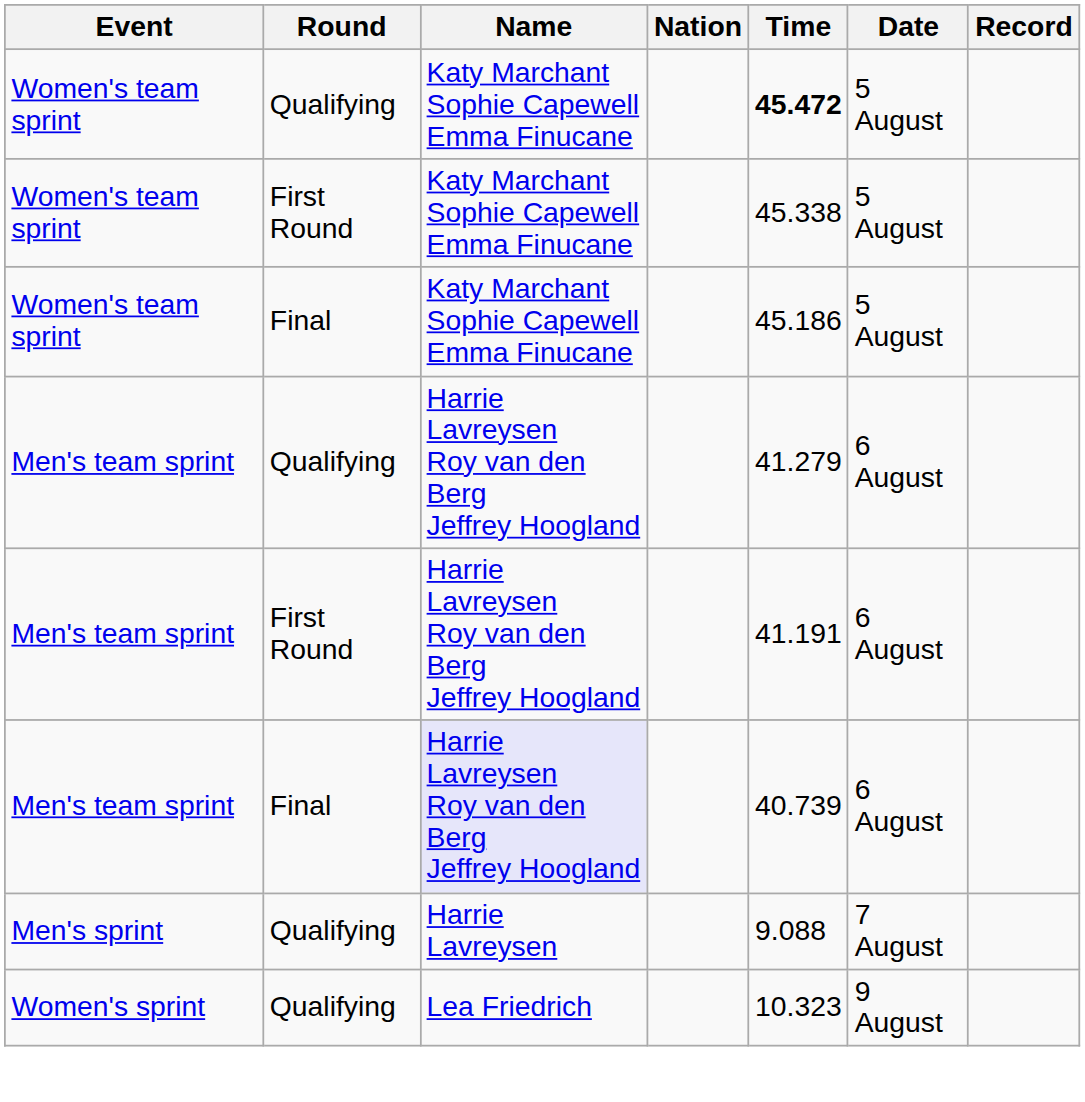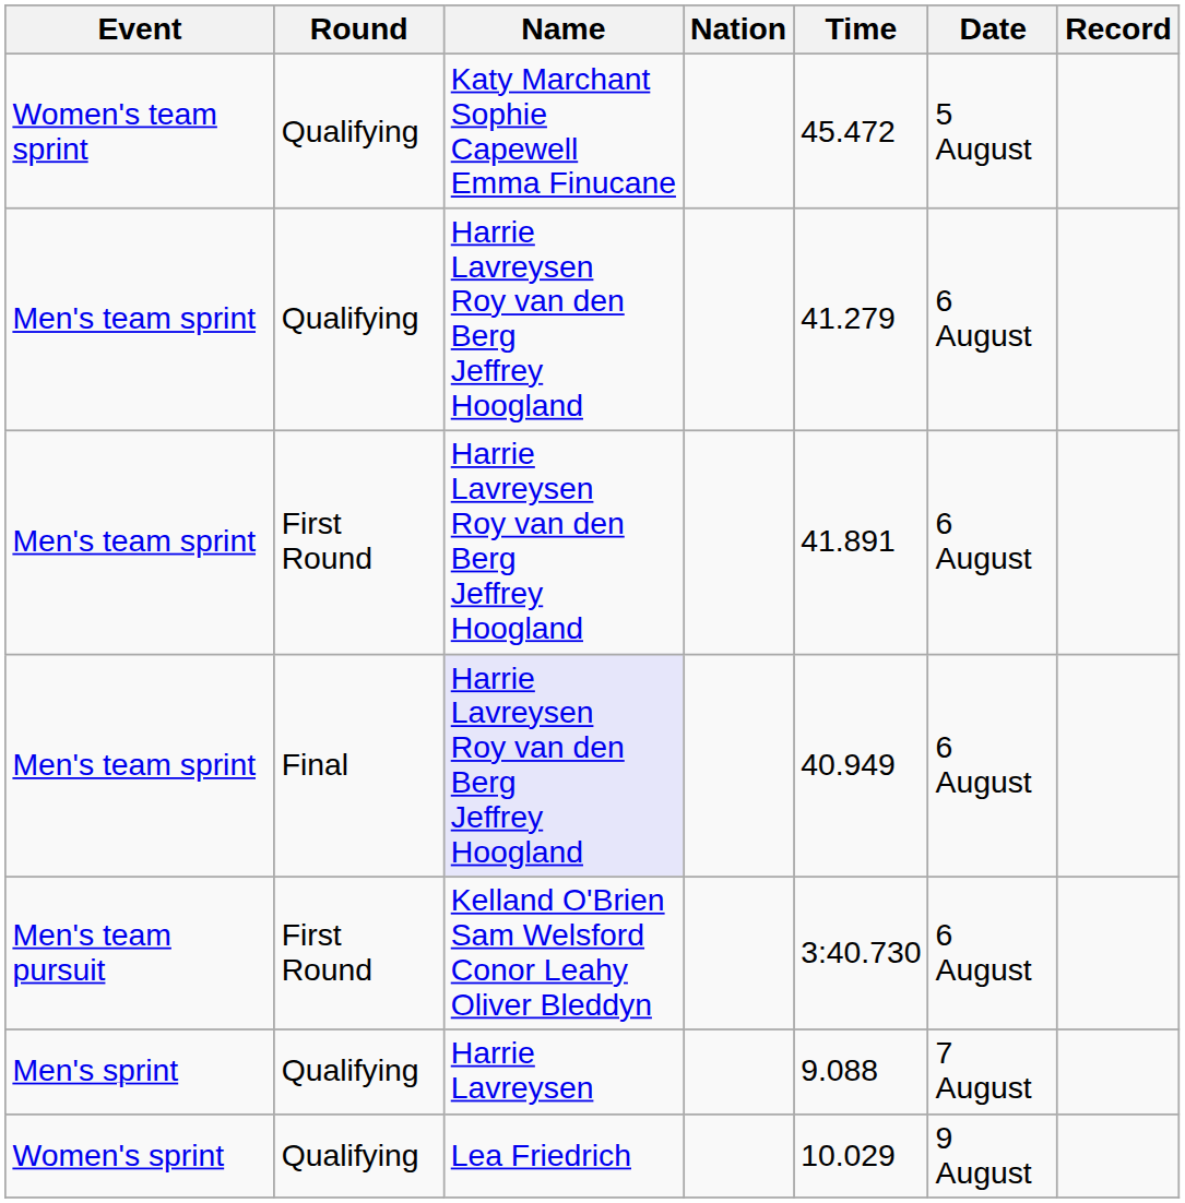 <table class="wikitable">
 <tr>
 <th>Event</th>
 <th>Round</th>
 <th>Name</th>
 <th>Nation</th>
 <th>Time</th>
 <th>Date</th>
 <th>Record</th>
 </tr>
 <tr>
 <td><a href='#'>Women's team sprint</a></td>
 <td>Qualifying</td>
 <td><a href='#'>Katy Marchant</a><br><a href='#'>Sophie Capewell</a><br><a href='#'>Emma Finucane</a></td>
 <td></td>
-<td><strong>45.472</strong></td>
-<td>5 August</td>
-<td></td>
-</tr>
-<tr>
-<td><a href='#'>Women's team sprint</a></td>
-<td>First Round</td>
-<td><a href='#'>Katy Marchant</a><br><a href='#'>Sophie Capewell</a><br><a href='#'>Emma Finucane</a></td>
-<td></td>
-<td>45.338</td>
-<td>5 August</td>
-<td></td>
-</tr>
-<tr>
-<td><a href='#'>Women's team sprint</a></td>
-<td>Final</td>
-<td><a href='#'>Katy Marchant</a><br><a href='#'>Sophie Capewell</a><br><a href='#'>Emma Finucane</a></td>
-<td></td>
-<td>45.186</td>
+<td>45.472</td>
 <td>5 August</td>
 <td></td>
 </tr>
 <tr>
 <td><a href='#'>Men's team sprint</a></td>
 <td>Qualifying</td>
 <td><a href='#'>Harrie Lavreysen</a><br><a href='#'>Roy van den Berg</a><br><a href='#'>Jeffrey Hoogland</a></td>
 <td></td>
 <td>41.279</td>
 <td>6 August</td>
 <td></td>
 </tr>
 <tr>
 <td><a href='#'>Men's team sprint</a></td>
 <td>First Round</td>
 <td><a href='#'>Harrie Lavreysen</a><br><a href='#'>Roy van den Berg</a><br><a href='#'>Jeffrey Hoogland</a></td>
 <td></td>
-<td>41.191</td>
+<td>41.891</td>
 <td>6 August</td>
 <td></td>
 </tr>
 <tr>
 <td><a href='#'>Men's team sprint</a></td>
 <td>Final</td>
 <td style="background: lavender;"><a href='#'>Harrie Lavreysen</a><br><a href='#'>Roy van den Berg</a><br><a href='#'>Jeffrey Hoogland</a></td>
 <td></td>
-<td>40.739</td>
+<td>40.949</td>
+<td>6 August</td>
+<td></td>
+</tr>
+<tr>
+<td><a href='#'>Men's team pursuit</a></td>
+<td>First Round</td>
+<td><a href='#'>Kelland O'Brien</a><br><a href='#'>Sam Welsford</a><br><a href='#'>Conor Leahy</a><br><a href='#'>Oliver Bleddyn</a></td>
+<td></td>
+<td>3:40.730</td>
 <td>6 August</td>
 <td></td>
 </tr>
 <tr>
 <td><a href='#'>Men's sprint</a></td>
 <td>Qualifying</td>
 <td><a href='#'>Harrie Lavreysen</a></td>
 <td></td>
 <td>9.088</td>
 <td>7 August</td>
 <td></td>
 </tr>
 <tr>
 <td><a href='#'>Women's sprint</a></td>
 <td>Qualifying</td>
 <td><a href='#'>Lea Friedrich</a></td>
 <td></td>
-<td>10.323</td>
+<td>10.029</td>
 <td>9 August</td>
 <td></td>
 </tr>
 </table>
